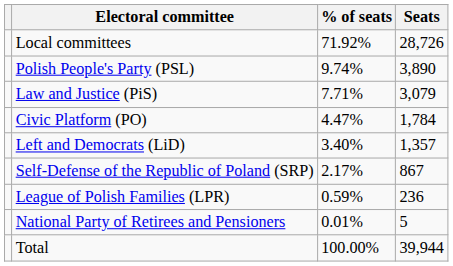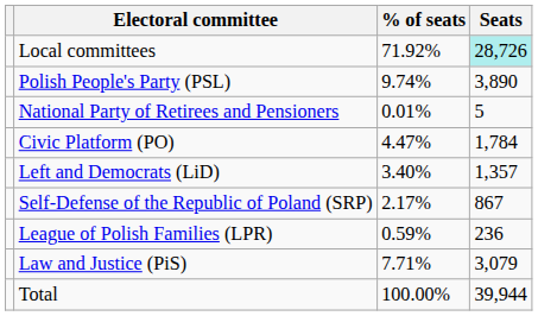 <table class="wikitable">
 <tr>
 <th></th>
 <th>Electoral committee</th>
 <th>% of seats</th>
 <th>Seats</th>
 </tr>
 <tr>
 <td></td>
 <td>Local committees</td>
 <td>71.92%</td>
-<td>28,726</td>
+<td style="background: paleturquoise;">28,726</td>
 </tr>
 <tr>
 <td></td>
 <td><a href='#'>Polish People's Party</a> (PSL)</td>
 <td>9.74%</td>
 <td>3,890</td>
 </tr>
 <tr>
 <td></td>
-<td><a href='#'>Law and Justice</a> (PiS)</td>
-<td>7.71%</td>
-<td>3,079</td>
+<td><a href='#'>National Party of Retirees and Pensioners</a></td>
+<td>0.01%</td>
+<td>5</td>
 </tr>
 <tr>
 <td></td>
 <td><a href='#'>Civic Platform</a> (PO)</td>
 <td>4.47%</td>
 <td>1,784</td>
 </tr>
 <tr>
 <td></td>
 <td><a href='#'>Left and Democrats</a> (LiD)</td>
 <td>3.40%</td>
 <td>1,357</td>
 </tr>
 <tr>
 <td></td>
 <td><a href='#'>Self-Defense of the Republic of Poland</a> (SRP)</td>
 <td>2.17%</td>
 <td>867</td>
 </tr>
 <tr>
 <td></td>
 <td><a href='#'>League of Polish Families</a> (LPR)</td>
 <td>0.59%</td>
 <td>236</td>
 </tr>
 <tr>
 <td></td>
-<td><a href='#'>National Party of Retirees and Pensioners</a></td>
-<td>0.01%</td>
-<td>5</td>
+<td><a href='#'>Law and Justice</a> (PiS)</td>
+<td>7.71%</td>
+<td>3,079</td>
 </tr>
 <tr>
 <td></td>
 <td>Total</td>
 <td>100.00%</td>
 <td>39,944</td>
 </tr>
 </table>
